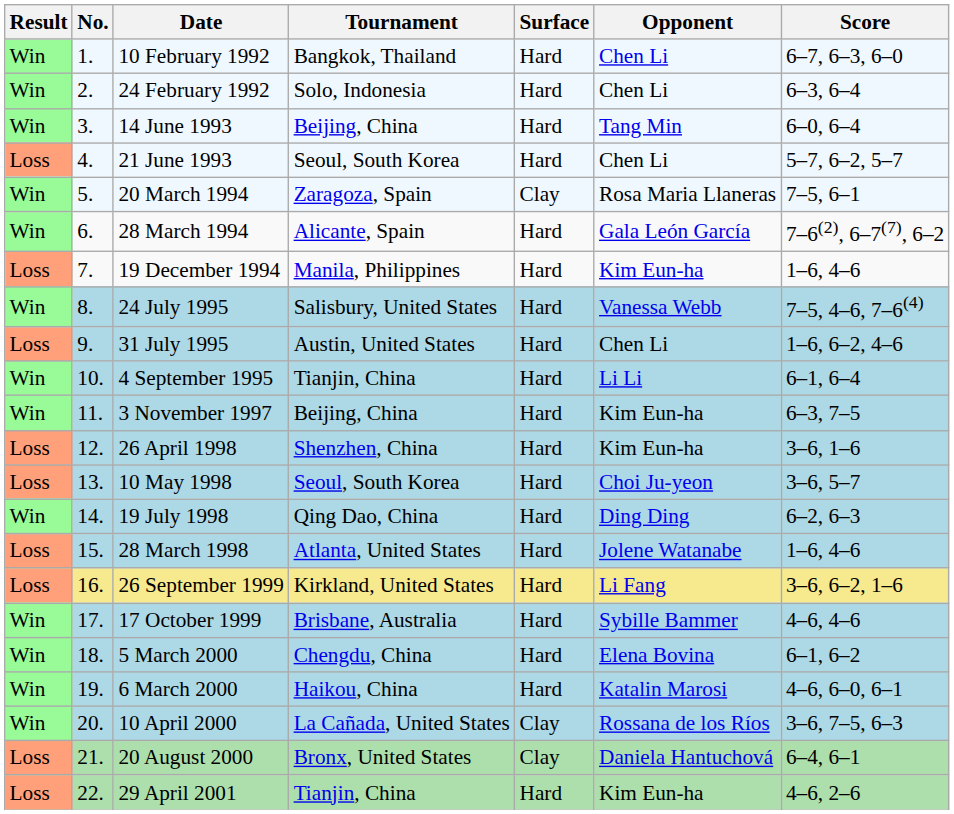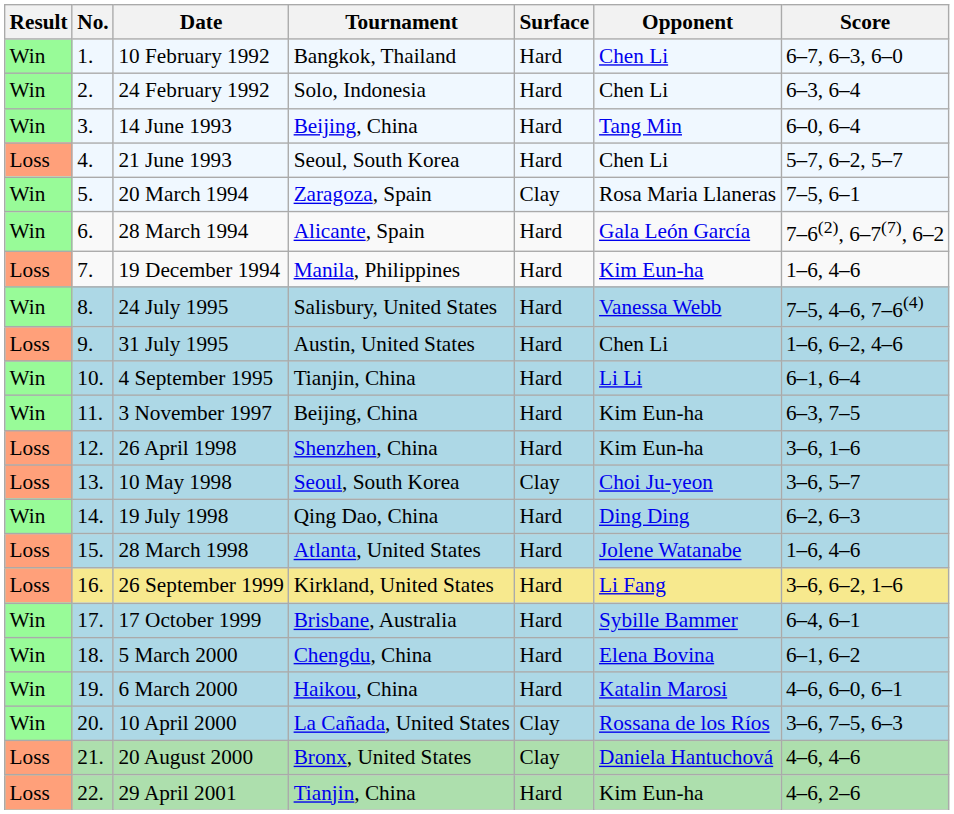 <table class="sortable wikitable" style="font-size:97%;">
 <tr>
 <th>Result</th>
 <th>No.</th>
 <th>Date</th>
 <th>Tournament</th>
 <th>Surface</th>
 <th>Opponent</th>
 <th class="unsortable">Score</th>
 </tr>
 <tr style="background:#f0f8ff;">
 <td style="background:#98fb98;">Win</td>
 <td>1.</td>
 <td>10 February 1992</td>
 <td>Bangkok, Thailand</td>
 <td>Hard</td>
 <td> <a href='#'>Chen Li</a></td>
 <td>6–7, 6–3, 6–0</td>
 </tr>
 <tr style="background:#f0f8ff;">
 <td style="background:#98fb98;">Win</td>
 <td>2.</td>
 <td>24 February 1992</td>
 <td>Solo, Indonesia</td>
 <td>Hard</td>
 <td> Chen Li</td>
 <td>6–3, 6–4</td>
 </tr>
 <tr style="background:#f0f8ff;">
 <td style="background:#98fb98;">Win</td>
 <td>3.</td>
 <td>14 June 1993</td>
 <td><a href='#'>Beijing</a>, China</td>
 <td>Hard</td>
 <td> <a href='#'>Tang Min</a></td>
 <td>6–0, 6–4</td>
 </tr>
 <tr style="background:#f0f8ff;">
 <td style="background:#ffa07a;">Loss</td>
 <td>4.</td>
 <td>21 June 1993</td>
 <td>Seoul, South Korea</td>
 <td>Hard</td>
 <td> Chen Li</td>
 <td>5–7, 6–2, 5–7</td>
 </tr>
 <tr style="background:#f0f8ff;">
 <td style="background:#98fb98;">Win</td>
 <td>5.</td>
 <td>20 March 1994</td>
 <td><a href='#'>Zaragoza</a>, Spain</td>
 <td>Clay</td>
 <td> Rosa Maria Llaneras</td>
 <td>7–5, 6–1</td>
 </tr>
 <tr>
 <td style="background:#98fb98;">Win</td>
 <td>6.</td>
 <td>28 March 1994</td>
 <td><a href='#'>Alicante</a>, Spain</td>
 <td>Hard</td>
 <td> <a href='#'>Gala León García</a></td>
 <td>7–6<sup>(2)</sup>, 6–7<sup>(7)</sup>, 6–2</td>
 </tr>
 <tr>
 <td style="background:#ffa07a;">Loss</td>
 <td>7.</td>
 <td>19 December 1994</td>
 <td><a href='#'>Manila</a>, Philippines</td>
 <td>Hard</td>
 <td> <a href='#'>Kim Eun-ha</a></td>
 <td>1–6, 4–6</td>
 </tr>
 <tr style="background:lightblue;">
 <td style="background:#98fb98;">Win</td>
 <td>8.</td>
 <td>24 July 1995</td>
 <td>Salisbury, United States</td>
 <td>Hard</td>
 <td> <a href='#'>Vanessa Webb</a></td>
 <td>7–5, 4–6, 7–6<sup>(4)</sup></td>
 </tr>
 <tr style="background:lightblue;">
 <td style="background:#ffa07a;">Loss</td>
 <td>9.</td>
 <td>31 July 1995</td>
 <td>Austin, United States</td>
 <td>Hard</td>
 <td> Chen Li</td>
 <td>1–6, 6–2, 4–6</td>
 </tr>
 <tr style="background:lightblue;">
 <td style="background:#98fb98;">Win</td>
 <td>10.</td>
 <td>4 September 1995</td>
 <td>Tianjin, China</td>
 <td>Hard</td>
 <td> <a href='#'>Li Li</a></td>
 <td>6–1, 6–4</td>
 </tr>
 <tr style="background:lightblue;">
 <td style="background:#98fb98;">Win</td>
 <td>11.</td>
 <td>3 November 1997</td>
 <td>Beijing, China</td>
 <td>Hard</td>
 <td> Kim Eun-ha</td>
 <td>6–3, 7–5</td>
 </tr>
 <tr style="background:lightblue;">
 <td style="background:#ffa07a;">Loss</td>
 <td>12.</td>
 <td>26 April 1998</td>
 <td><a href='#'>Shenzhen</a>, China</td>
 <td>Hard</td>
 <td> Kim Eun-ha</td>
 <td>3–6, 1–6</td>
 </tr>
 <tr style="background:lightblue;">
 <td style="background:#ffa07a;">Loss</td>
 <td>13.</td>
 <td>10 May 1998</td>
 <td><a href='#'>Seoul</a>, South Korea</td>
-<td>Hard</td>
+<td>Clay</td>
 <td> <a href='#'>Choi Ju-yeon</a></td>
 <td>3–6, 5–7</td>
 </tr>
 <tr style="background:lightblue;">
 <td style="background:#98fb98;">Win</td>
 <td>14.</td>
 <td>19 July 1998</td>
 <td>Qing Dao, China</td>
 <td>Hard</td>
 <td> <a href='#'>Ding Ding</a></td>
 <td>6–2, 6–3</td>
 </tr>
 <tr style="background:lightblue;">
 <td style="background:#ffa07a;">Loss</td>
 <td>15.</td>
 <td>28 March 1998</td>
 <td><a href='#'>Atlanta</a>, United States</td>
 <td>Hard</td>
 <td> <a href='#'>Jolene Watanabe</a></td>
 <td>1–6, 4–6</td>
 </tr>
 <tr style="background:#f7e98e;">
 <td style="background:#ffa07a;">Loss</td>
 <td>16.</td>
 <td>26 September 1999</td>
 <td>Kirkland, United States</td>
 <td>Hard</td>
 <td> <a href='#'>Li Fang</a></td>
 <td>3–6, 6–2, 1–6</td>
 </tr>
 <tr style="background:lightblue;">
 <td style="background:#98fb98;">Win</td>
 <td>17.</td>
 <td>17 October 1999</td>
 <td><a href='#'>Brisbane</a>, Australia</td>
 <td>Hard</td>
 <td> <a href='#'>Sybille Bammer</a></td>
-<td>4–6, 4–6</td>
+<td>6–4, 6–1</td>
 </tr>
 <tr style="background:lightblue;">
 <td style="background:#98fb98;">Win</td>
 <td>18.</td>
 <td>5 March 2000</td>
 <td><a href='#'>Chengdu</a>, China</td>
 <td>Hard</td>
 <td> <a href='#'>Elena Bovina</a></td>
 <td>6–1, 6–2</td>
 </tr>
 <tr style="background:lightblue;">
 <td style="background:#98fb98;">Win</td>
 <td>19.</td>
 <td>6 March 2000</td>
 <td><a href='#'>Haikou</a>, China</td>
 <td>Hard</td>
 <td> <a href='#'>Katalin Marosi</a></td>
 <td>4–6, 6–0, 6–1</td>
 </tr>
 <tr style="background:lightblue;">
 <td style="background:#98fb98;">Win</td>
 <td>20.</td>
 <td>10 April 2000</td>
 <td><a href='#'>La Cañada</a>, United States</td>
 <td>Clay</td>
 <td> <a href='#'>Rossana de los Ríos</a></td>
 <td>3–6, 7–5, 6–3</td>
 </tr>
 <tr style="background:#addfad;">
 <td style="background:#ffa07a;">Loss</td>
 <td>21.</td>
 <td>20 August 2000</td>
 <td><a href='#'>Bronx</a>, United States</td>
 <td>Clay</td>
 <td> <a href='#'>Daniela Hantuchová</a></td>
-<td>6–4, 6–1</td>
+<td>4–6, 4–6</td>
 </tr>
 <tr style="background:#addfad;">
 <td style="background:#ffa07a;">Loss</td>
 <td>22.</td>
 <td>29 April 2001</td>
 <td><a href='#'>Tianjin</a>, China</td>
 <td>Hard</td>
 <td> Kim Eun-ha</td>
 <td>4–6, 2–6</td>
 </tr>
 </table>
